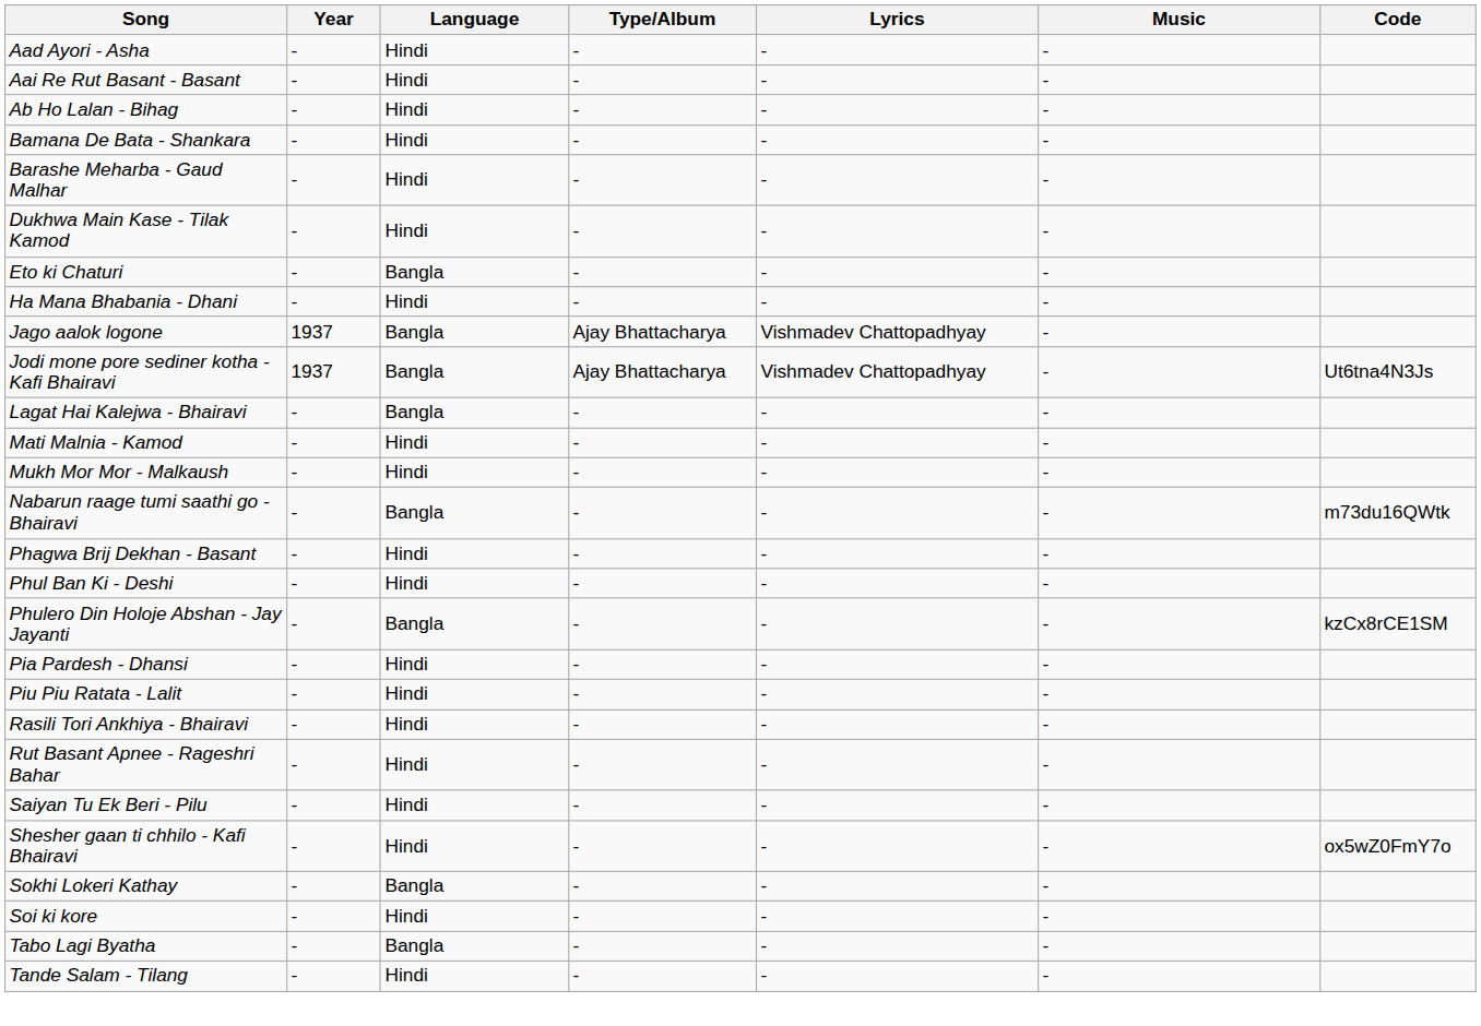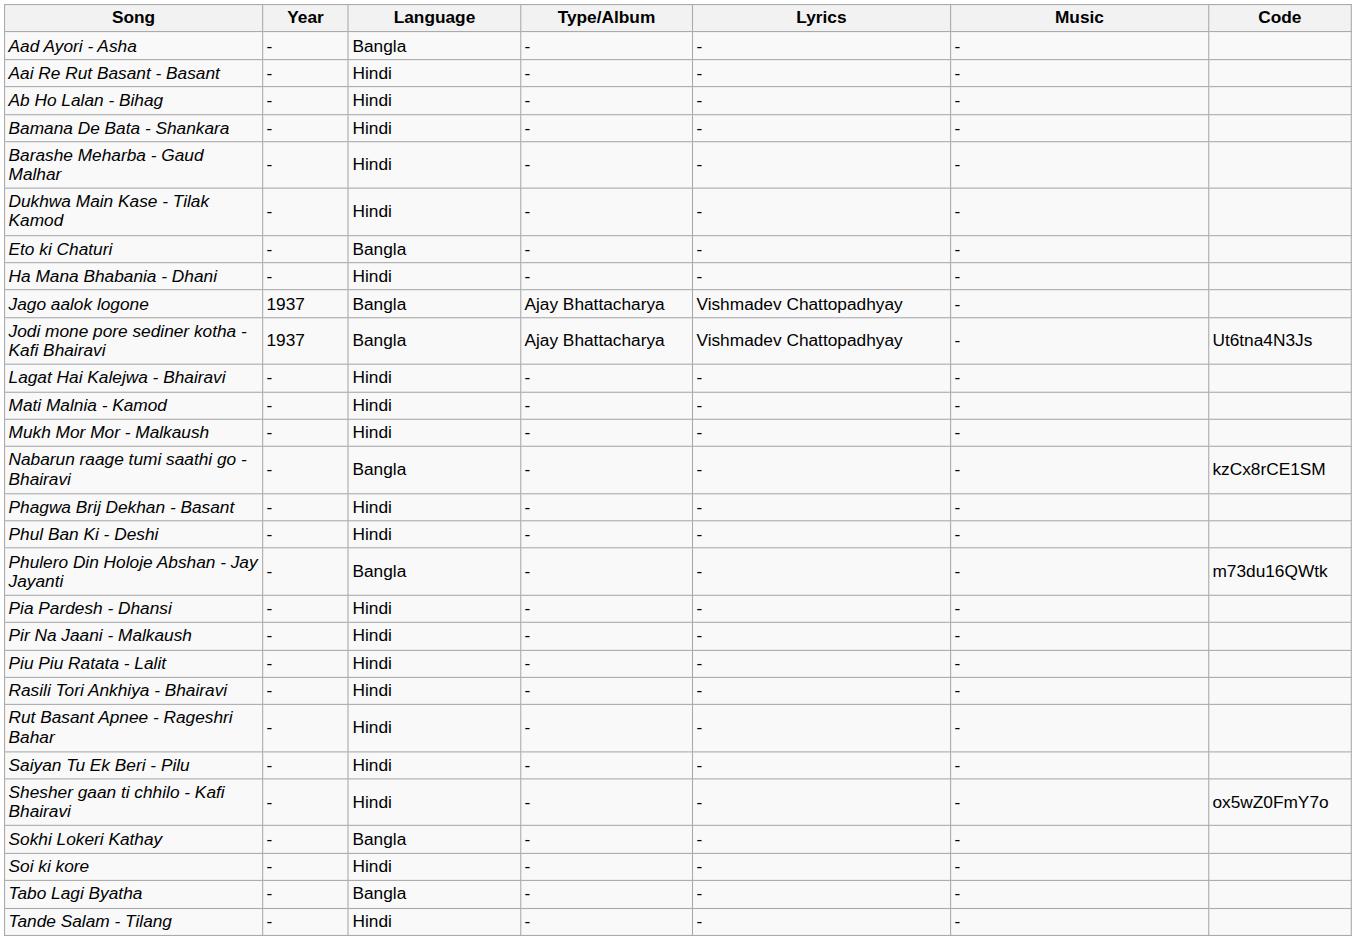 <table class="sortable wikitable">
 <tr>
 <th width="15%">Song</th>
 <th width="5%">Year</th>
 <th width="10%">Language</th>
 <th width="10%">Type/Album</th>
 <th width="15%">Lyrics</th>
 <th width="15%">Music</th>
 <th width="5%">Code</th>
 </tr>
 <tr>
 <td><em>Aad Ayori - Asha</em></td>
 <td>-</td>
-<td>Hindi</td>
+<td>Bangla</td>
 <td>-</td>
 <td>-</td>
 <td>-</td>
 <td></td>
 </tr>
 <tr>
 <td><em>Aai Re Rut Basant - Basant</em></td>
 <td>-</td>
 <td>Hindi</td>
 <td>-</td>
 <td>-</td>
 <td>-</td>
 <td></td>
 </tr>
 <tr>
 <td><em>Ab Ho Lalan - Bihag</em></td>
 <td>-</td>
 <td>Hindi</td>
 <td>-</td>
 <td>-</td>
 <td>-</td>
 <td></td>
 </tr>
 <tr>
 <td><em>Bamana De Bata - Shankara</em></td>
 <td>-</td>
 <td>Hindi</td>
 <td>-</td>
 <td>-</td>
 <td>-</td>
 <td></td>
 </tr>
 <tr>
 <td><em>Barashe Meharba - Gaud Malhar</em></td>
 <td>-</td>
 <td>Hindi</td>
 <td>-</td>
 <td>-</td>
 <td>-</td>
 <td></td>
 </tr>
 <tr>
 <td><em>Dukhwa Main Kase - Tilak Kamod</em></td>
 <td>-</td>
 <td>Hindi</td>
 <td>-</td>
 <td>-</td>
 <td>-</td>
 <td></td>
 </tr>
 <tr>
 <td><em>Eto ki Chaturi</em></td>
 <td>-</td>
 <td>Bangla</td>
 <td>-</td>
 <td>-</td>
 <td>-</td>
 <td></td>
 </tr>
 <tr>
 <td><em>Ha Mana Bhabania - Dhani</em></td>
 <td>-</td>
 <td>Hindi</td>
 <td>-</td>
 <td>-</td>
 <td>-</td>
 <td></td>
 </tr>
 <tr>
 <td><em>Jago aalok logone</em></td>
 <td>1937</td>
 <td>Bangla</td>
 <td>Ajay Bhattacharya</td>
 <td>Vishmadev Chattopadhyay</td>
 <td>-</td>
 <td></td>
 </tr>
 <tr>
 <td><em>Jodi mone pore sediner kotha - Kafi Bhairavi</em></td>
 <td>1937</td>
 <td>Bangla</td>
 <td>Ajay Bhattacharya</td>
 <td>Vishmadev Chattopadhyay</td>
 <td>-</td>
 <td>Ut6tna4N3Js</td>
 </tr>
 <tr>
 <td><em>Lagat Hai Kalejwa - Bhairavi</em></td>
 <td>-</td>
-<td>Bangla</td>
+<td>Hindi</td>
 <td>-</td>
 <td>-</td>
 <td>-</td>
 <td></td>
 </tr>
 <tr>
 <td><em>Mati Malnia - Kamod</em></td>
 <td>-</td>
 <td>Hindi</td>
 <td>-</td>
 <td>-</td>
 <td>-</td>
 <td></td>
 </tr>
 <tr>
 <td><em>Mukh Mor Mor - Malkaush</em></td>
 <td>-</td>
 <td>Hindi</td>
 <td>-</td>
 <td>-</td>
 <td>-</td>
 <td></td>
 </tr>
 <tr>
 <td><em>Nabarun raage tumi saathi go - Bhairavi</em></td>
 <td>-</td>
 <td>Bangla</td>
 <td>-</td>
 <td>-</td>
 <td>-</td>
-<td>m73du16QWtk</td>
+<td>kzCx8rCE1SM</td>
 </tr>
 <tr>
 <td><em>Phagwa Brij Dekhan - Basant</em></td>
 <td>-</td>
 <td>Hindi</td>
 <td>-</td>
 <td>-</td>
 <td>-</td>
 <td></td>
 </tr>
 <tr>
 <td><em>Phul Ban Ki - Deshi</em></td>
 <td>-</td>
 <td>Hindi</td>
 <td>-</td>
 <td>-</td>
 <td>-</td>
 <td></td>
 </tr>
 <tr>
 <td><em>Phulero Din Holoje Abshan - Jay Jayanti</em></td>
 <td>-</td>
 <td>Bangla</td>
 <td>-</td>
 <td>-</td>
 <td>-</td>
-<td>kzCx8rCE1SM</td>
+<td>m73du16QWtk</td>
 </tr>
 <tr>
 <td><em>Pia Pardesh - Dhansi</em></td>
+<td>-</td>
+<td>Hindi</td>
+<td>-</td>
+<td>-</td>
+<td>-</td>
+<td></td>
+</tr>
+<tr>
+<td><em>Pir Na Jaani - Malkaush</em></td>
 <td>-</td>
 <td>Hindi</td>
 <td>-</td>
 <td>-</td>
 <td>-</td>
 <td></td>
 </tr>
 <tr>
 <td><em>Piu Piu Ratata - Lalit</em></td>
 <td>-</td>
 <td>Hindi</td>
 <td>-</td>
 <td>-</td>
 <td>-</td>
 <td></td>
 </tr>
 <tr>
 <td><em>Rasili Tori Ankhiya - Bhairavi</em></td>
 <td>-</td>
 <td>Hindi</td>
 <td>-</td>
 <td>-</td>
 <td>-</td>
 <td></td>
 </tr>
 <tr>
 <td><em>Rut Basant Apnee - Rageshri Bahar</em></td>
 <td>-</td>
 <td>Hindi</td>
 <td>-</td>
 <td>-</td>
 <td>-</td>
 <td></td>
 </tr>
 <tr>
 <td><em>Saiyan Tu Ek Beri - Pilu</em></td>
 <td>-</td>
 <td>Hindi</td>
 <td>-</td>
 <td>-</td>
 <td>-</td>
 <td></td>
 </tr>
 <tr>
 <td><em>Shesher gaan ti chhilo - Kafi Bhairavi</em></td>
 <td>-</td>
 <td>Hindi</td>
 <td>-</td>
 <td>-</td>
 <td>-</td>
 <td>ox5wZ0FmY7o</td>
 </tr>
 <tr>
 <td><em>Sokhi Lokeri Kathay</em></td>
 <td>-</td>
 <td>Bangla</td>
 <td>-</td>
 <td>-</td>
 <td>-</td>
 <td></td>
 </tr>
 <tr>
 <td><em>Soi ki kore</em></td>
 <td>-</td>
 <td>Hindi</td>
 <td>-</td>
 <td>-</td>
 <td>-</td>
 <td></td>
 </tr>
 <tr>
 <td><em>Tabo Lagi Byatha</em></td>
 <td>-</td>
 <td>Bangla</td>
 <td>-</td>
 <td>-</td>
 <td>-</td>
 <td></td>
 </tr>
 <tr>
 <td><em>Tande Salam - Tilang</em></td>
 <td>-</td>
 <td>Hindi</td>
 <td>-</td>
 <td>-</td>
 <td>-</td>
 <td></td>
 </tr>
 <tr>
 </tr>
 </table>
